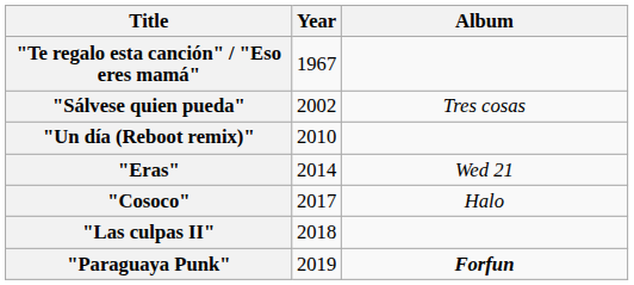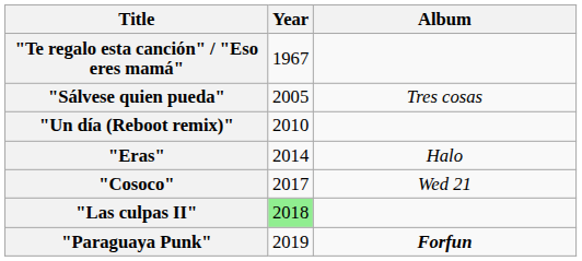 <table class="wikitable plainrowheaders" style="text-align:center;">
 <tr>
 <th scope="col" style="width:14em;">Title</th>
 <th scope="col" style="width:1em;">Year</th>
 <th scope="col" style="width:14em;">Album</th>
 </tr>
 <tr>
 <th scope="row">"Te regalo esta canción" / "Eso eres mamá"<br></th>
 <td>1967</td>
 <td></td>
 </tr>
 <tr>
 <th scope="row">"Sálvese quien pueda"</th>
-<td>2002</td>
+<td>2005</td>
 <td><em>Tres cosas</em></td>
 </tr>
 <tr>
 <th scope="row">"Un día (Reboot remix)"</th>
 <td>2010</td>
 <td></td>
 </tr>
 <tr>
 <th scope="row">"Eras"</th>
 <td>2014</td>
-<td><em>Wed 21</em></td>
+<td><em>Halo</em></td>
 </tr>
 <tr>
 <th scope="row">"Cosoco"</th>
 <td>2017</td>
-<td><em>Halo</em></td>
+<td><em>Wed 21</em></td>
 </tr>
 <tr>
 <th scope="row">"Las culpas II"</th>
-<td>2018</td>
+<td style="background: lightgreen;">2018</td>
 <td></td>
 </tr>
 <tr>
 <th scope="row">"Paraguaya Punk"</th>
 <td>2019</td>
 <td><strong><em>Forfun</em></strong></td>
 </tr>
 </table>
